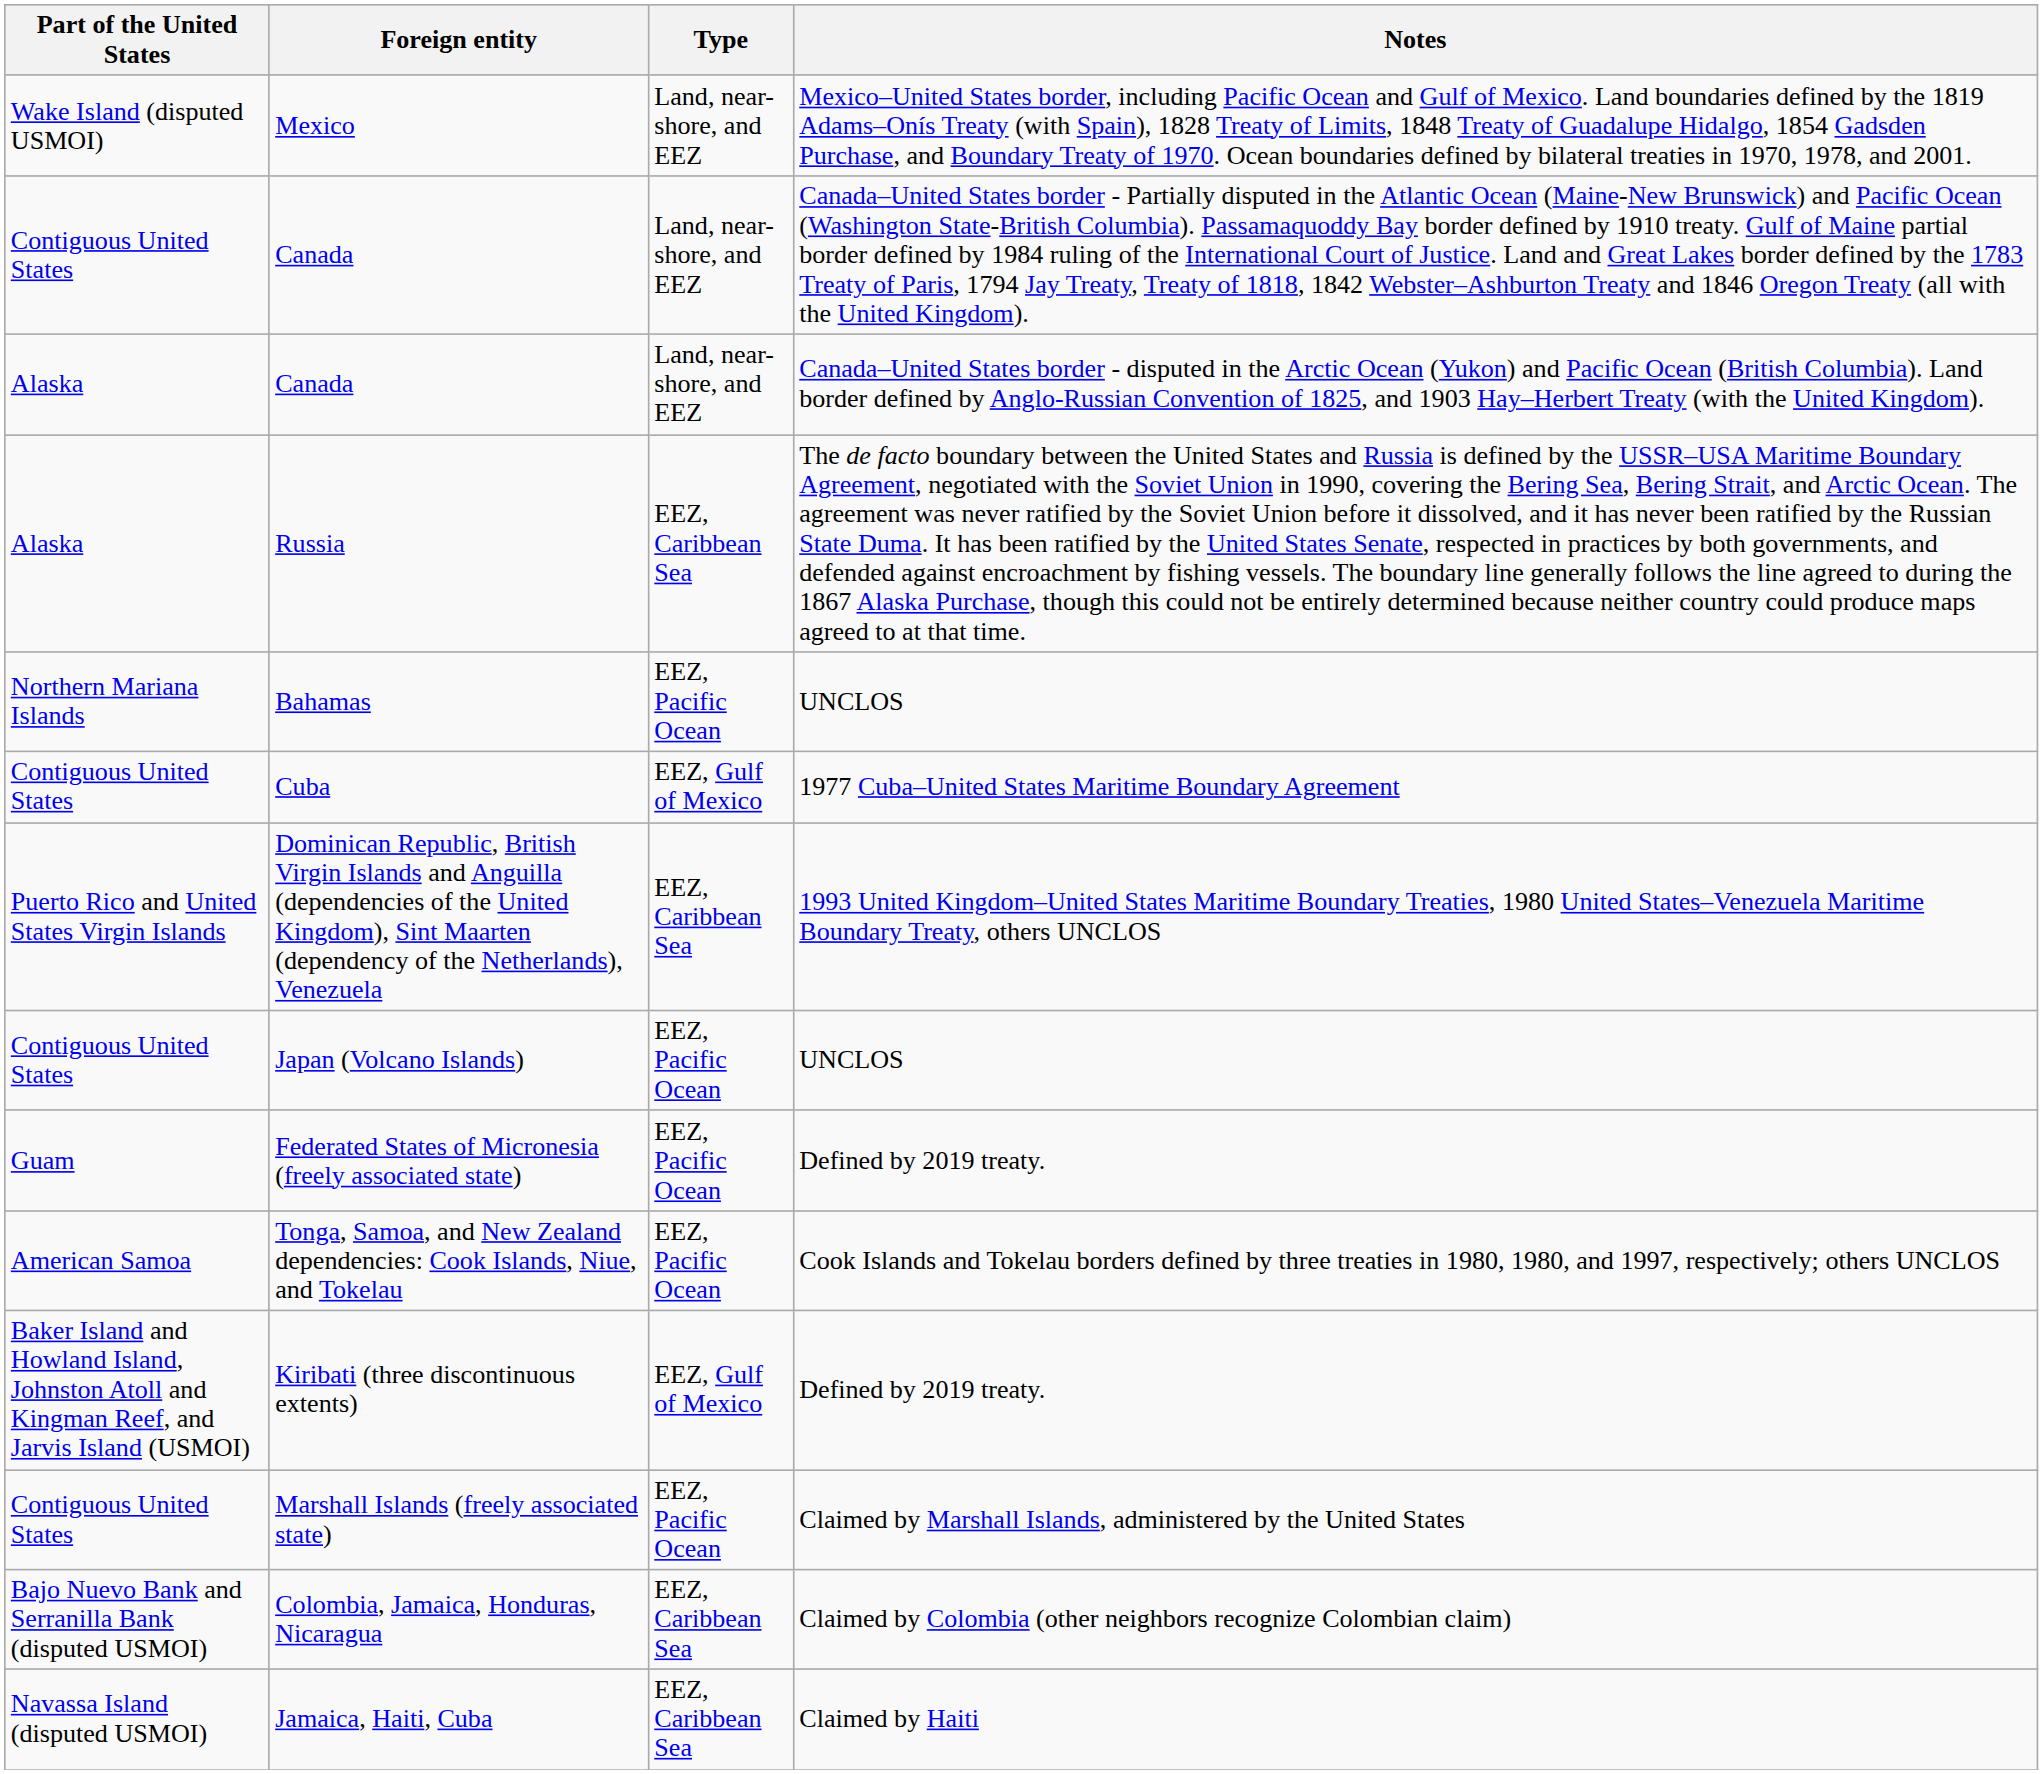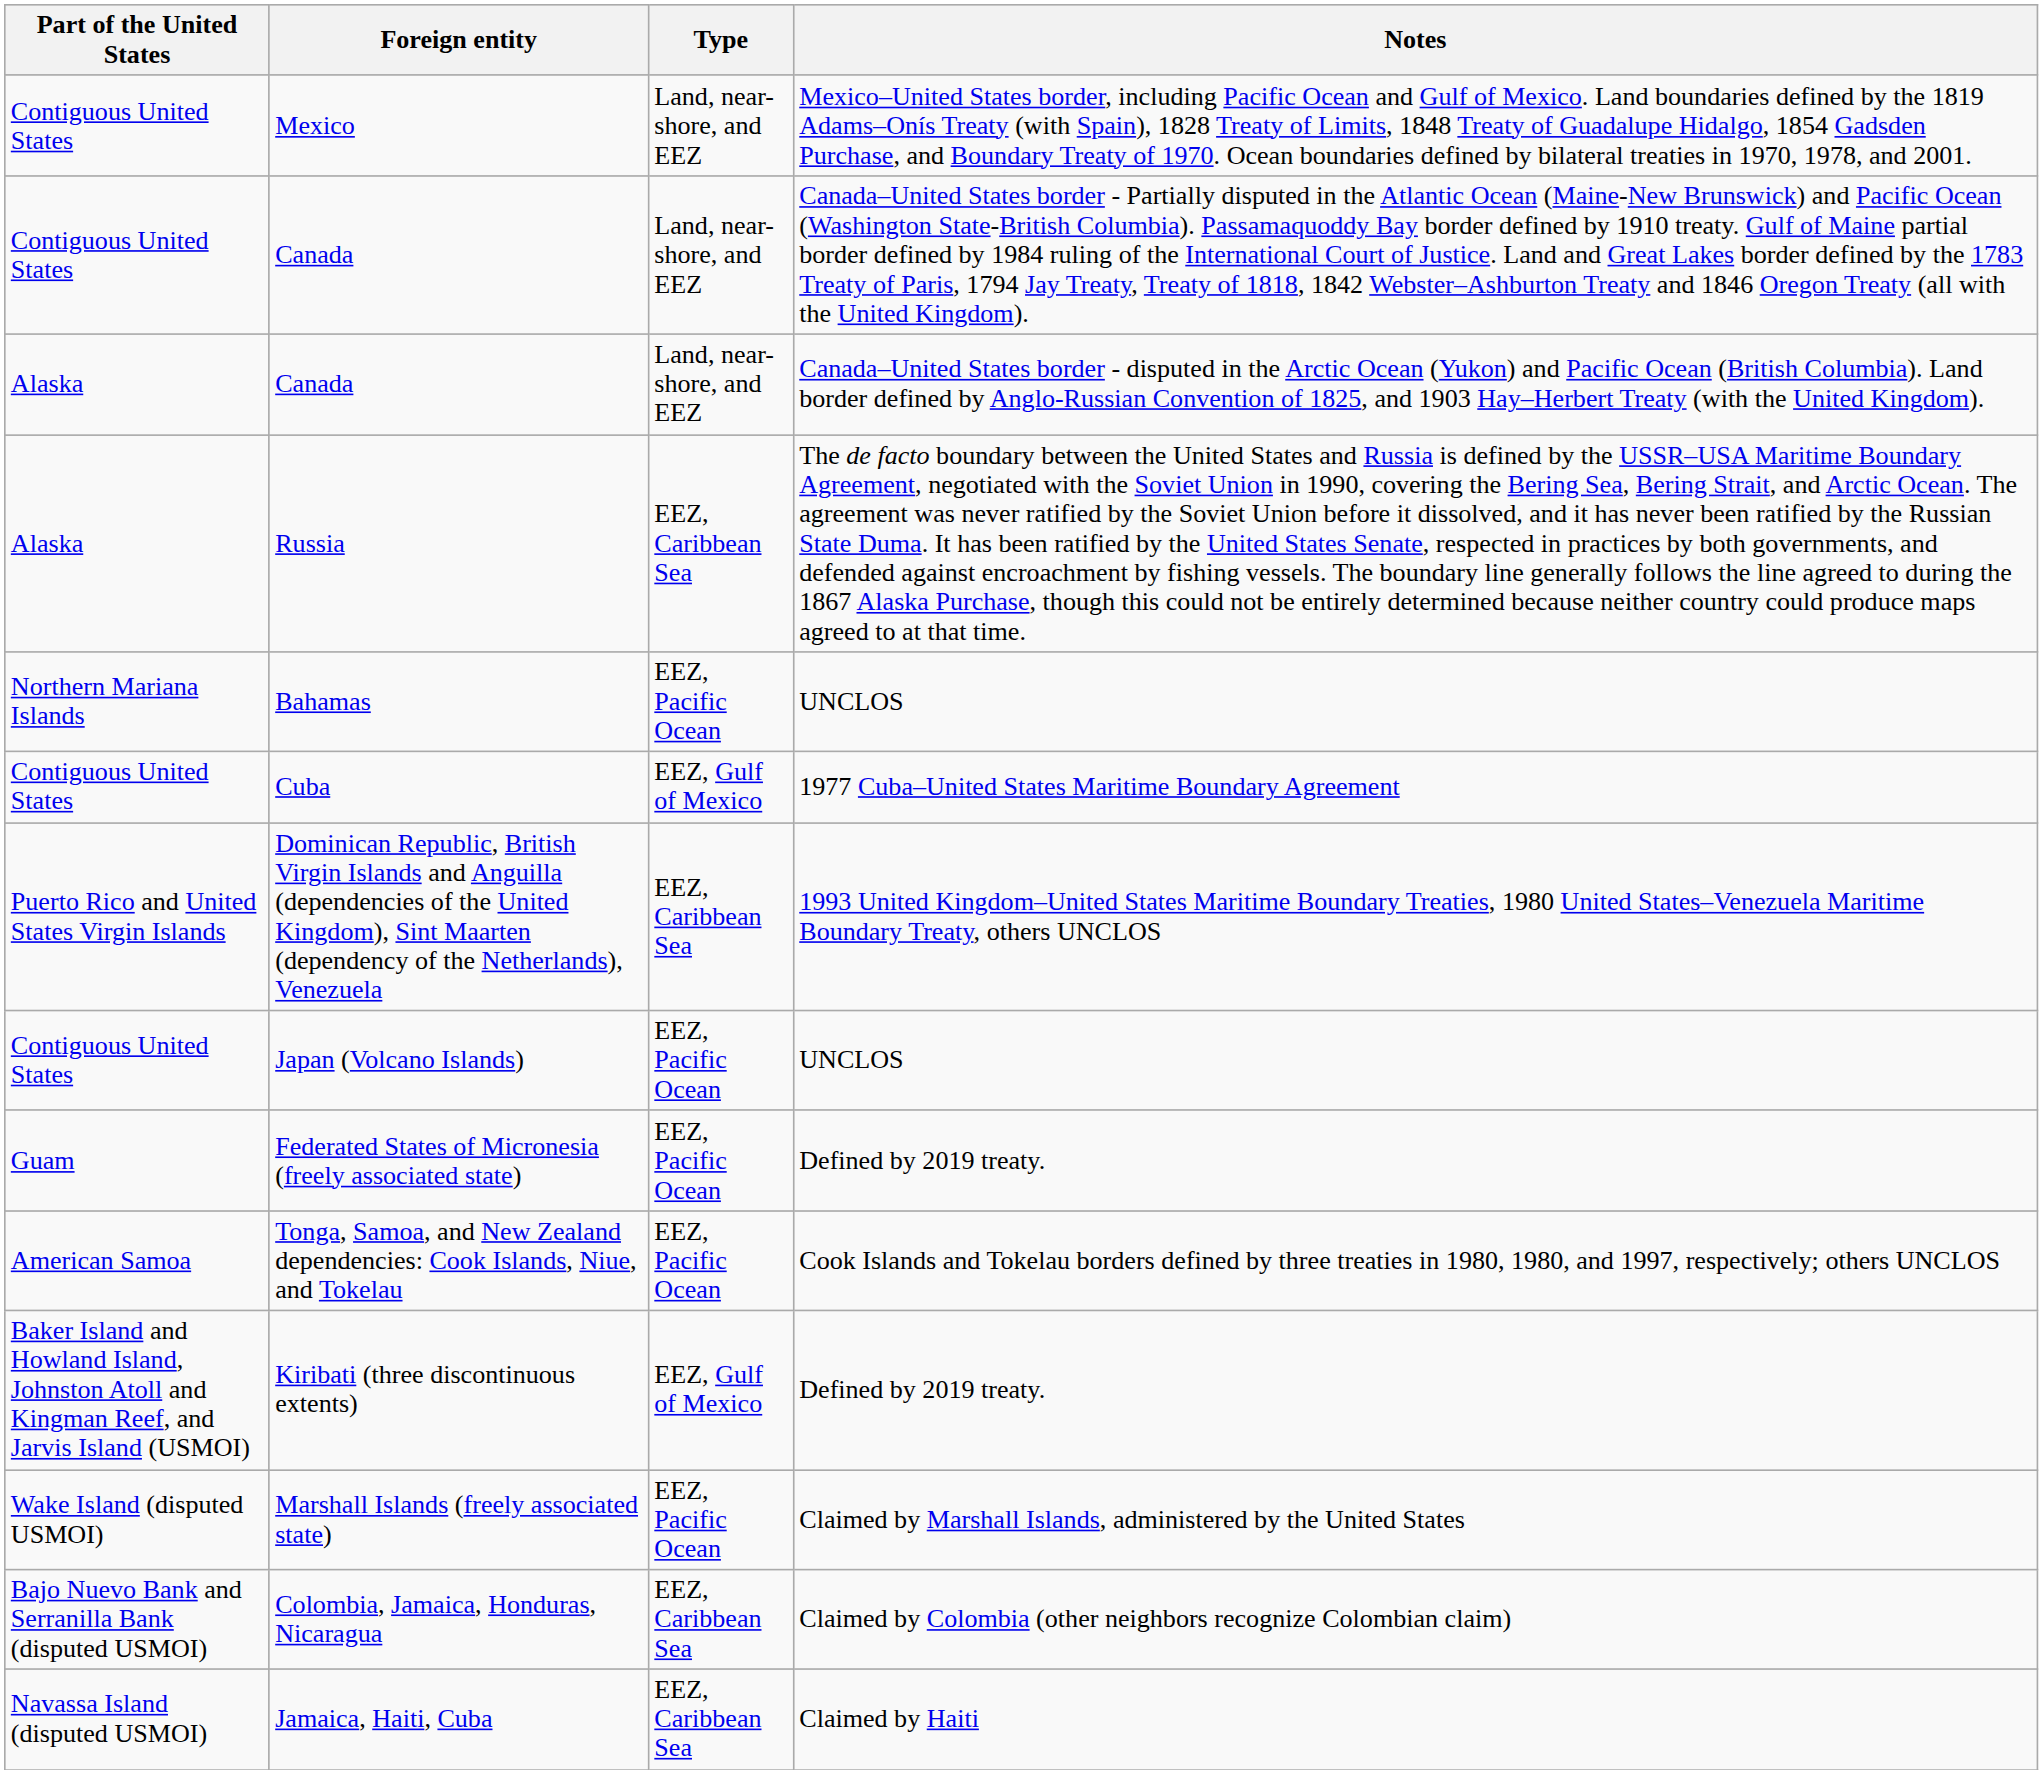 <table class="wikitable sortable">
 <tr>
 <th>Part of the United States</th>
 <th>Foreign entity</th>
 <th>Type</th>
 <th>Notes</th>
 </tr>
 <tr>
-<td><a href='#'>Wake Island</a> (disputed USMOI)</td>
+<td><a href='#'>Contiguous United States</a></td>
 <td><a href='#'>Mexico</a></td>
 <td>Land, near-shore, and EEZ</td>
 <td><a href='#'>Mexico–United States border</a>, including <a href='#'>Pacific Ocean</a> and <a href='#'>Gulf of Mexico</a>. Land boundaries defined by the 1819 <a href='#'>Adams–Onís Treaty</a> (with <a href='#'>Spain</a>), 1828 <a href='#'>Treaty of Limits</a>, 1848 <a href='#'>Treaty of Guadalupe Hidalgo</a>, 1854 <a href='#'>Gadsden Purchase</a>, and <a href='#'>Boundary Treaty of 1970</a>.  Ocean boundaries defined by bilateral treaties in 1970, 1978, and 2001.</td>
 </tr>
 <tr>
 <td><a href='#'>Contiguous United States</a></td>
 <td><a href='#'>Canada</a></td>
 <td>Land, near-shore, and EEZ</td>
 <td><a href='#'>Canada–United States border</a> - Partially disputed in the <a href='#'>Atlantic Ocean</a> (<a href='#'>Maine</a>-<a href='#'>New Brunswick</a>) and <a href='#'>Pacific Ocean</a> (<a href='#'>Washington State</a>-<a href='#'>British Columbia</a>). <a href='#'>Passamaquoddy Bay</a> border defined by 1910 treaty. <a href='#'>Gulf of Maine</a> partial border defined by 1984 ruling of the <a href='#'>International Court of Justice</a>. Land and <a href='#'>Great Lakes</a> border defined by the <a href='#'>1783 Treaty of Paris</a>, 1794 <a href='#'>Jay Treaty</a>, <a href='#'>Treaty of 1818</a>, 1842 <a href='#'>Webster–Ashburton Treaty</a> and 1846 <a href='#'>Oregon Treaty</a> (all with the <a href='#'>United Kingdom</a>).</td>
 </tr>
 <tr>
 <td><a href='#'>Alaska</a></td>
 <td><a href='#'>Canada</a></td>
 <td>Land, near-shore, and EEZ</td>
 <td><a href='#'>Canada–United States border</a> - disputed in the <a href='#'>Arctic Ocean</a> (<a href='#'>Yukon</a>) and <a href='#'>Pacific Ocean</a> (<a href='#'>British Columbia</a>).  Land border defined by <a href='#'>Anglo-Russian Convention of 1825</a>, and 1903 <a href='#'>Hay–Herbert Treaty</a> (with the <a href='#'>United Kingdom</a>).</td>
 </tr>
 <tr>
 <td><a href='#'>Alaska</a></td>
 <td><a href='#'>Russia</a></td>
 <td>EEZ, <a href='#'>Caribbean Sea</a></td>
 <td>The <em>de facto</em> boundary between the United States and <a href='#'>Russia</a> is defined by the <a href='#'>USSR–USA Maritime Boundary Agreement</a>, negotiated with the <a href='#'>Soviet Union</a> in 1990, covering the <a href='#'>Bering Sea</a>, <a href='#'>Bering Strait</a>, and <a href='#'>Arctic Ocean</a>. The agreement was never ratified by the Soviet Union before it dissolved, and it has never been ratified by the Russian <a href='#'>State Duma</a>. It has been ratified by the <a href='#'>United States Senate</a>, respected in practices by both governments, and defended against encroachment by fishing vessels. The boundary line generally follows the line agreed to during the 1867 <a href='#'>Alaska Purchase</a>, though this could not be entirely determined because neither country could produce maps agreed to at that time.</td>
 </tr>
 <tr>
 <td><a href='#'>Northern Mariana Islands</a></td>
 <td><a href='#'>Bahamas</a></td>
 <td>EEZ, <a href='#'>Pacific Ocean</a></td>
 <td>UNCLOS</td>
 </tr>
 <tr>
 <td><a href='#'>Contiguous United States</a></td>
 <td><a href='#'>Cuba</a></td>
 <td>EEZ, <a href='#'>Gulf of Mexico</a></td>
 <td>1977 <a href='#'>Cuba–United States Maritime Boundary Agreement</a></td>
 </tr>
 <tr>
 <td><a href='#'>Puerto Rico</a> and <a href='#'>United States Virgin Islands</a></td>
 <td><a href='#'>Dominican Republic</a>, <a href='#'>British Virgin Islands</a> and <a href='#'>Anguilla</a> (dependencies of the <a href='#'>United Kingdom</a>), <a href='#'>Sint Maarten</a> (dependency of the <a href='#'>Netherlands</a>), <a href='#'>Venezuela</a></td>
 <td>EEZ, <a href='#'>Caribbean Sea</a></td>
 <td><a href='#'>1993 United Kingdom–United States Maritime Boundary Treaties</a>, 1980 <a href='#'>United States–Venezuela Maritime Boundary Treaty</a>, others UNCLOS</td>
 </tr>
 <tr>
 <td><a href='#'>Contiguous United States</a></td>
 <td><a href='#'>Japan</a> (<a href='#'>Volcano Islands</a>)</td>
 <td>EEZ, <a href='#'>Pacific Ocean</a></td>
 <td>UNCLOS</td>
 </tr>
 <tr>
 <td><a href='#'>Guam</a></td>
 <td><a href='#'>Federated States of Micronesia</a> (<a href='#'>freely associated state</a>)</td>
 <td>EEZ, <a href='#'>Pacific Ocean</a></td>
 <td>Defined by 2019 treaty.</td>
 </tr>
 <tr>
 <td><a href='#'>American Samoa</a></td>
 <td><a href='#'>Tonga</a>, <a href='#'>Samoa</a>, and <a href='#'>New Zealand</a> dependencies: <a href='#'>Cook Islands</a>, <a href='#'>Niue</a>, and <a href='#'>Tokelau</a></td>
 <td>EEZ, <a href='#'>Pacific Ocean</a></td>
 <td>Cook Islands and Tokelau borders defined by three treaties in 1980, 1980, and 1997, respectively; others UNCLOS</td>
 </tr>
 <tr>
 <td><a href='#'>Baker Island</a> and <a href='#'>Howland Island</a>, <a href='#'>Johnston Atoll</a> and <a href='#'>Kingman Reef</a>, and <a href='#'>Jarvis Island</a> (USMOI)</td>
 <td><a href='#'>Kiribati</a> (three discontinuous extents)</td>
 <td>EEZ, <a href='#'>Gulf of Mexico</a></td>
 <td>Defined by 2019 treaty.</td>
 </tr>
 <tr>
-<td><a href='#'>Contiguous United States</a></td>
+<td><a href='#'>Wake Island</a> (disputed USMOI)</td>
 <td><a href='#'>Marshall Islands</a> (<a href='#'>freely associated state</a>)</td>
 <td>EEZ, <a href='#'>Pacific Ocean</a></td>
 <td>Claimed by <a href='#'>Marshall Islands</a>, administered by the United States</td>
 </tr>
 <tr>
 <td><a href='#'>Bajo Nuevo Bank</a> and <a href='#'>Serranilla Bank</a> (disputed USMOI)</td>
 <td><a href='#'>Colombia</a>, <a href='#'>Jamaica</a>, <a href='#'>Honduras</a>, <a href='#'>Nicaragua</a></td>
 <td>EEZ, <a href='#'>Caribbean Sea</a></td>
 <td>Claimed by <a href='#'>Colombia</a> (other neighbors recognize Colombian claim)</td>
 </tr>
 <tr>
 <td><a href='#'>Navassa Island</a> (disputed USMOI)</td>
 <td><a href='#'>Jamaica</a>, <a href='#'>Haiti</a>, <a href='#'>Cuba</a></td>
 <td>EEZ, <a href='#'>Caribbean Sea</a></td>
 <td>Claimed by <a href='#'>Haiti</a></td>
 </tr>
 </table>
